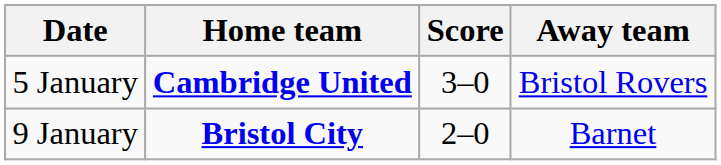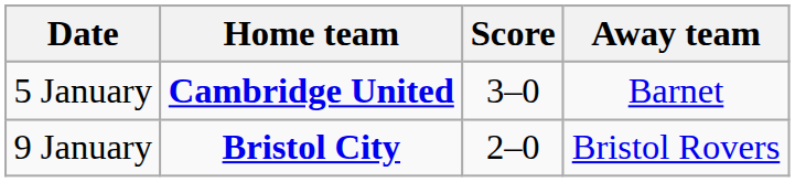 <table class="wikitable" style="text-align: center">
 <tr>
 <th>Date</th>
 <th>Home team</th>
 <th>Score</th>
 <th>Away team</th>
 </tr>
 <tr>
 <td>5 January</td>
 <td><strong><a href='#'>Cambridge United</a></strong></td>
 <td>3–0</td>
-<td><a href='#'>Bristol Rovers</a></td>
+<td><a href='#'>Barnet</a></td>
 </tr>
 <tr>
 <td>9 January</td>
 <td><strong><a href='#'>Bristol City</a></strong></td>
 <td>2–0</td>
-<td><a href='#'>Barnet</a></td>
+<td><a href='#'>Bristol Rovers</a></td>
 </tr>
 </table>
